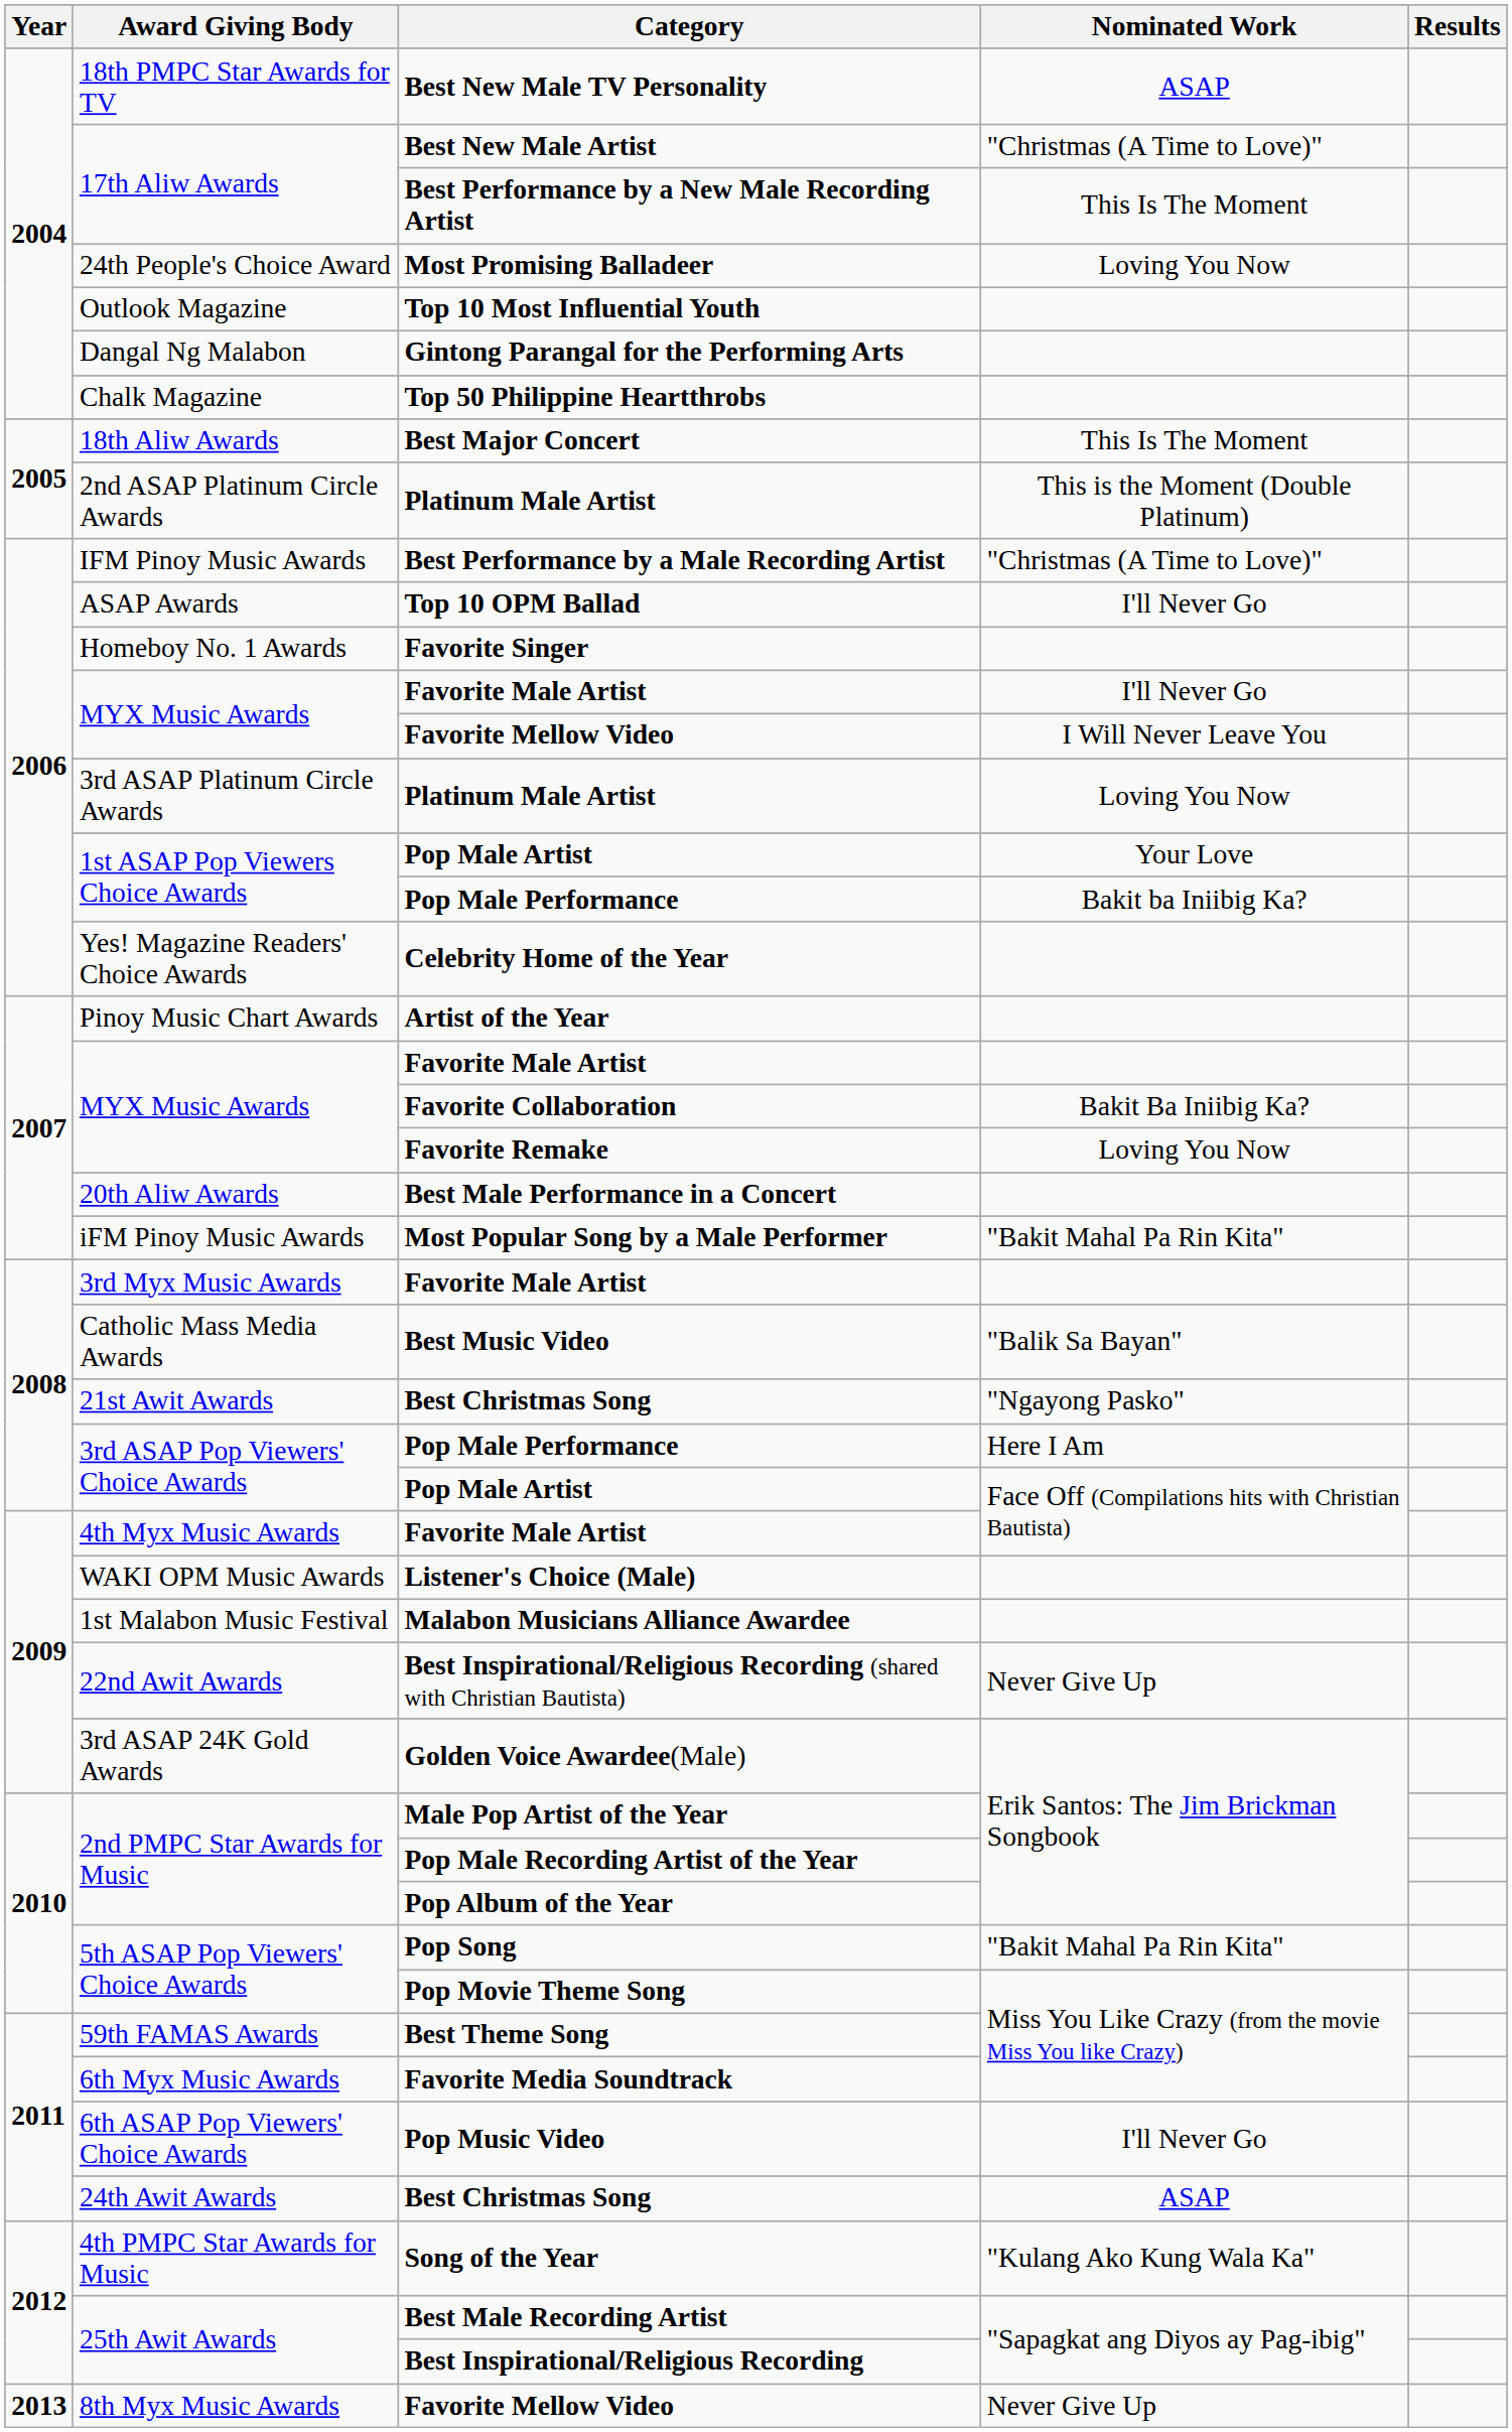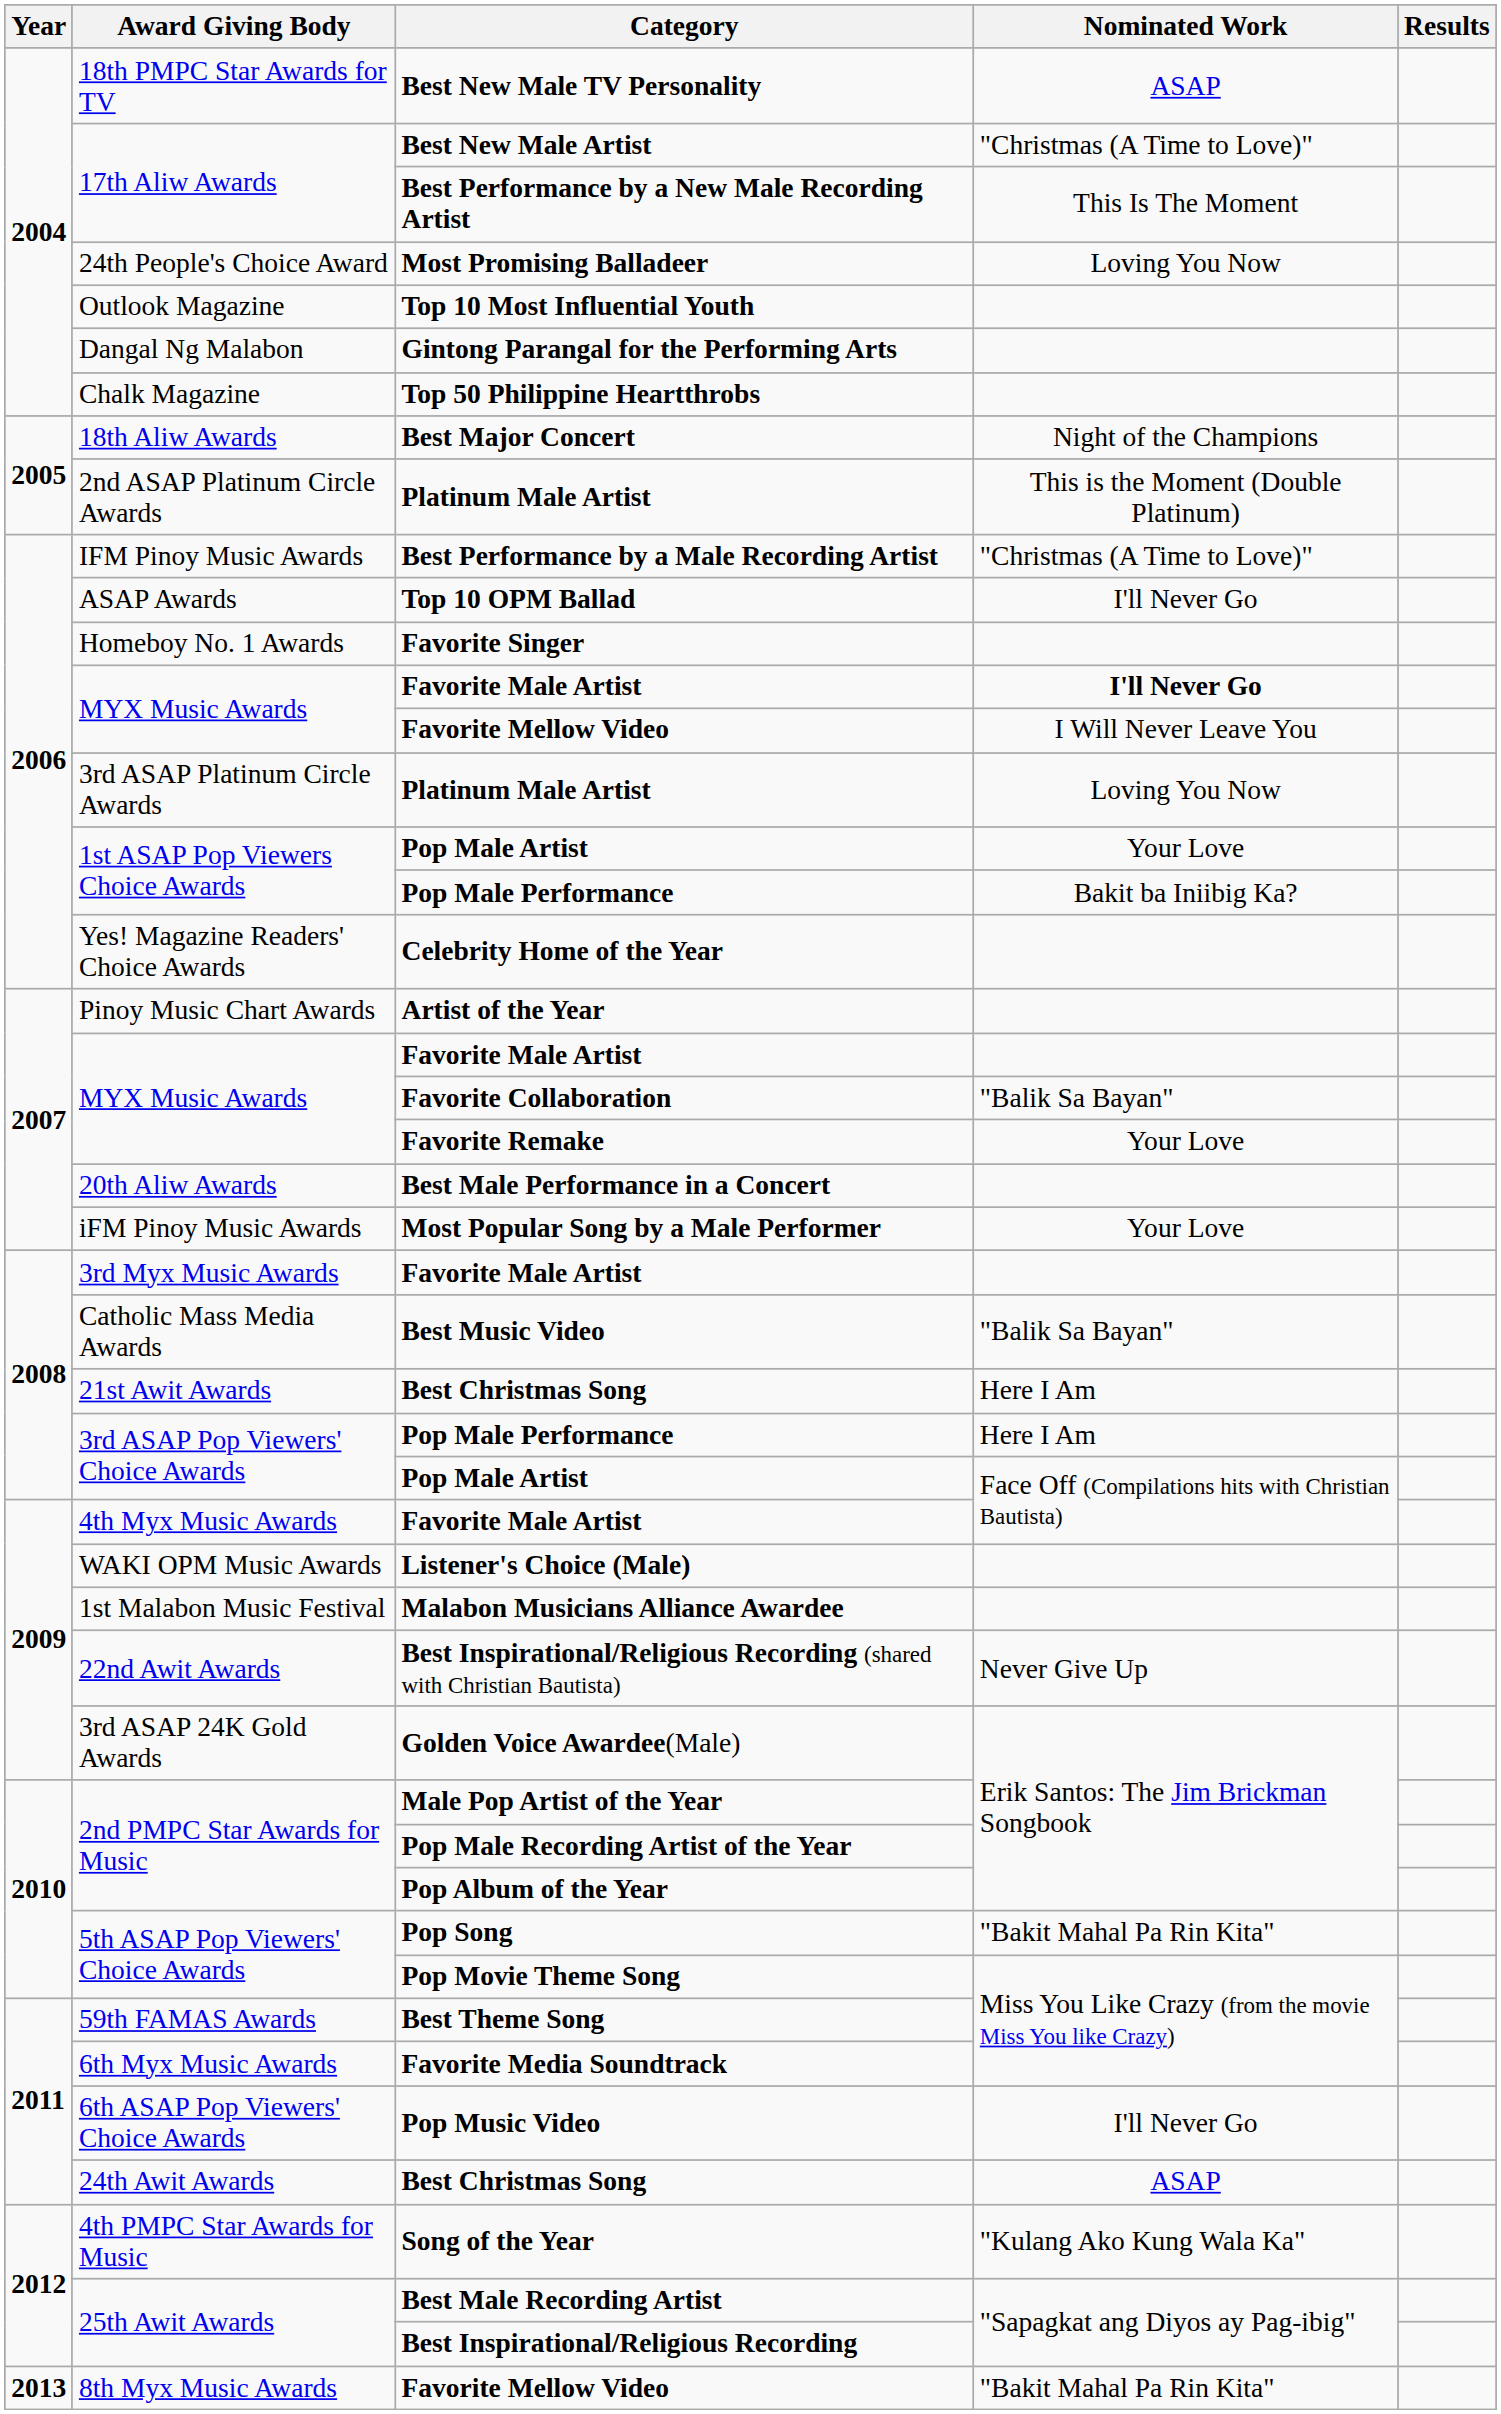 <table class="wikitable">
 <tr>
 <th>Year</th>
 <th>Award Giving Body</th>
 <th>Category</th>
 <th>Nominated Work</th>
 <th>Results</th>
 </tr>
 <tr>
 <td rowspan=7><strong>2004</strong></td>
 <td><a href='#'>18th PMPC Star Awards for TV</a></td>
 <td><strong>Best New Male TV Personality</strong></td>
 <td align=center><a href='#'>ASAP</a></td>
 <td></td>
 </tr>
 <tr>
 <td rowspan=2><a href='#'>17th Aliw Awards</a></td>
 <td><strong>Best New Male Artist</strong></td>
 <td>"Christmas (A Time to Love)"</td>
 <td></td>
 </tr>
 <tr>
 <td><strong>Best Performance by a New Male Recording Artist</strong></td>
 <td align=center>This Is The Moment</td>
 <td></td>
 </tr>
 <tr>
 <td>24th People's Choice Award</td>
 <td><strong>Most Promising Balladeer</strong></td>
 <td align=center>Loving You Now</td>
 <td></td>
 </tr>
 <tr>
 <td>Outlook Magazine</td>
 <td><strong>Top 10 Most Influential Youth</strong></td>
 <td></td>
 <td></td>
 </tr>
 <tr>
 <td>Dangal Ng Malabon</td>
 <td><strong>Gintong Parangal for the Performing Arts</strong></td>
 <td></td>
 <td></td>
 </tr>
 <tr>
 <td>Chalk Magazine</td>
 <td><strong>Top 50 Philippine Heartthrobs</strong></td>
 <td></td>
 <td></td>
 </tr>
 <tr>
 <td rowspan=2><strong>2005</strong></td>
 <td><a href='#'>18th Aliw Awards</a></td>
 <td><strong>Best Major Concert</strong></td>
-<td align=center>This Is The Moment</td>
+<td align=center>Night of the Champions</td>
 <td></td>
 </tr>
 <tr>
 <td>2nd ASAP Platinum Circle Awards</td>
 <td><strong>Platinum Male Artist</strong></td>
 <td align=center>This is the Moment (Double Platinum)</td>
 <td></td>
 </tr>
 <tr>
 <td rowspan=9><strong>2006</strong></td>
 <td>IFM Pinoy Music Awards</td>
 <td><strong>Best Performance by a Male Recording Artist</strong></td>
 <td>"Christmas (A Time to Love)"</td>
 <td></td>
 </tr>
 <tr>
 <td>ASAP Awards</td>
 <td><strong>Top 10 OPM Ballad</strong></td>
 <td align=center>I'll Never Go</td>
 <td></td>
 </tr>
 <tr>
 <td>Homeboy No. 1 Awards</td>
 <td><strong>Favorite Singer</strong></td>
 <td></td>
 <td></td>
 </tr>
 <tr>
 <td rowspan=2><a href='#'>MYX Music Awards</a></td>
 <td><strong>Favorite Male Artist</strong></td>
-<td align=center>I'll Never Go</td>
+<td align=center><strong>I'll Never Go</strong></td>
 <td></td>
 </tr>
 <tr>
 <td><strong>Favorite Mellow Video</strong></td>
 <td align=center>I Will Never Leave You</td>
 <td></td>
 </tr>
 <tr>
 <td>3rd ASAP Platinum Circle Awards</td>
 <td><strong>Platinum Male Artist</strong></td>
 <td align=center>Loving You Now</td>
 <td></td>
 </tr>
 <tr>
 <td rowspan=2><a href='#'>1st ASAP Pop Viewers Choice Awards</a></td>
 <td><strong>Pop Male Artist</strong></td>
 <td align=center>Your Love</td>
 <td></td>
 </tr>
 <tr>
 <td><strong>Pop Male Performance</strong></td>
 <td align=center>Bakit ba Iniibig Ka?</td>
 <td></td>
 </tr>
 <tr>
 <td>Yes! Magazine Readers' Choice Awards</td>
 <td><strong>Celebrity Home of the Year</strong></td>
 <td></td>
 <td></td>
 </tr>
 <tr>
 <td rowspan=6><strong>2007</strong></td>
 <td>Pinoy Music Chart Awards</td>
 <td><strong>Artist of the Year</strong></td>
 <td></td>
 <td></td>
 </tr>
 <tr>
 <td rowspan=3><a href='#'>MYX Music Awards</a></td>
 <td><strong>Favorite Male Artist</strong></td>
 <td></td>
 <td></td>
 </tr>
 <tr>
 <td><strong>Favorite Collaboration</strong></td>
-<td align=center>Bakit Ba Iniibig Ka?</td>
+<td>"Balik Sa Bayan"</td>
 <td></td>
 </tr>
 <tr>
 <td><strong>Favorite Remake</strong></td>
-<td align=center>Loving You Now</td>
+<td align=center>Your Love</td>
 <td></td>
 </tr>
 <tr>
 <td><a href='#'>20th Aliw Awards</a></td>
 <td><strong>Best Male Performance in a Concert</strong></td>
 <td></td>
 <td></td>
 </tr>
 <tr>
 <td>iFM Pinoy Music Awards</td>
 <td><strong>Most Popular Song by a Male Performer</strong></td>
-<td>"Bakit Mahal Pa Rin Kita"</td>
+<td align=center>Your Love</td>
 <td></td>
 </tr>
 <tr>
 <td rowspan=5><strong>2008</strong></td>
 <td><a href='#'>3rd Myx Music Awards</a></td>
 <td><strong>Favorite Male Artist</strong></td>
 <td></td>
 <td></td>
 </tr>
 <tr>
 <td>Catholic Mass Media Awards</td>
 <td><strong>Best Music Video</strong></td>
 <td>"Balik Sa Bayan"</td>
 <td></td>
 </tr>
 <tr>
 <td><a href='#'>21st Awit Awards</a></td>
 <td><strong>Best Christmas Song</strong></td>
-<td>"Ngayong Pasko"</td>
+<td>Here I Am</td>
 <td></td>
 </tr>
 <tr>
 <td rowspan=2><a href='#'>3rd ASAP Pop Viewers' Choice Awards</a></td>
 <td><strong>Pop Male Performance</strong></td>
 <td>Here I Am</td>
 <td></td>
 </tr>
 <tr>
 <td><strong>Pop Male Artist</strong></td>
 <td rowspan=2>Face Off <small>(Compilations hits with Christian Bautista)</small></td>
 <td></td>
 </tr>
 <tr>
 <td rowspan=5><strong>2009</strong></td>
 <td><a href='#'>4th Myx Music Awards</a></td>
 <td><strong>Favorite Male Artist</strong></td>
 <td></td>
 </tr>
 <tr>
 <td>WAKI OPM Music Awards</td>
 <td><strong>Listener's Choice (Male)</strong></td>
 <td></td>
 <td></td>
 </tr>
 <tr>
 <td>1st Malabon Music Festival</td>
 <td><strong>Malabon Musicians Alliance Awardee</strong></td>
 <td></td>
 <td></td>
 </tr>
 <tr>
 <td><a href='#'>22nd Awit Awards</a></td>
 <td><strong>Best Inspirational/Religious Recording</strong> <small>(shared with Christian Bautista)</small></td>
 <td>Never Give Up</td>
 <td></td>
 </tr>
 <tr>
 <td>3rd ASAP 24K Gold Awards</td>
 <td><strong>Golden Voice Awardee</strong>(Male)</td>
 <td rowspan=4>Erik Santos: The <a href='#'>Jim Brickman</a> Songbook</td>
 <td></td>
 </tr>
 <tr>
 <td rowspan=5><strong>2010</strong></td>
 <td rowspan=3><a href='#'>2nd PMPC Star Awards for Music</a></td>
 <td><strong>Male Pop Artist of the Year</strong></td>
 <td></td>
 </tr>
 <tr>
 <td><strong>Pop Male Recording Artist of the Year</strong></td>
 <td></td>
 </tr>
 <tr>
 <td><strong>Pop Album of the Year</strong></td>
 <td></td>
 </tr>
 <tr>
 <td rowspan=2><a href='#'>5th ASAP Pop Viewers' Choice Awards</a></td>
 <td><strong>Pop Song</strong></td>
 <td>"Bakit Mahal Pa Rin Kita"</td>
 <td></td>
 </tr>
 <tr>
 <td><strong>Pop Movie Theme Song</strong></td>
 <td rowspan=3>Miss You Like Crazy <small>(from the movie <a href='#'>Miss You like Crazy</a>)</small></td>
 <td></td>
 </tr>
 <tr>
 <td rowspan=4><strong>2011</strong></td>
 <td><a href='#'>59th FAMAS Awards</a></td>
 <td><strong>Best Theme Song</strong></td>
 <td></td>
 </tr>
 <tr>
 <td><a href='#'>6th Myx Music Awards</a></td>
 <td><strong>Favorite Media Soundtrack</strong></td>
 <td></td>
 </tr>
 <tr>
 <td><a href='#'>6th ASAP Pop Viewers' Choice Awards</a></td>
 <td><strong>Pop Music Video</strong></td>
 <td align=center>I'll Never Go</td>
 <td></td>
 </tr>
 <tr>
 <td><a href='#'>24th Awit Awards</a></td>
 <td><strong>Best Christmas Song</strong></td>
 <td align=center><a href='#'>ASAP</a></td>
 <td></td>
 </tr>
 <tr>
 <td rowspan=3><strong>2012</strong></td>
 <td><a href='#'>4th PMPC Star Awards for Music</a></td>
 <td><strong>Song of the Year</strong></td>
 <td>"Kulang Ako Kung Wala Ka"</td>
 <td></td>
 </tr>
 <tr>
 <td rowspan=2><a href='#'>25th Awit Awards</a></td>
 <td><strong>Best Male Recording Artist</strong></td>
 <td rowspan=2>"Sapagkat ang Diyos ay Pag-ibig"</td>
 <td></td>
 </tr>
 <tr>
 <td><strong>Best Inspirational/Religious Recording</strong></td>
 <td></td>
 </tr>
 <tr>
 <td><strong>2013</strong></td>
 <td><a href='#'>8th Myx Music Awards</a></td>
 <td><strong>Favorite Mellow Video</strong></td>
-<td>Never Give Up</td>
+<td>"Bakit Mahal Pa Rin Kita"</td>
 <td></td>
 </tr>
 </table>
